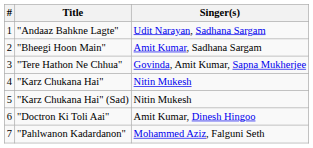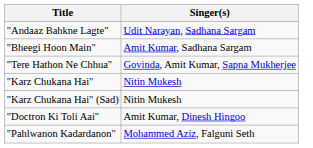 <table class="wikitable" style="font-size:95%;">
 <tr>
-<th>#</th>
 <th>Title</th>
 <th>Singer(s)</th>
 </tr>
 <tr>
-<td>1</td>
 <td>"Andaaz Bahkne Lagte"</td>
 <td><a href='#'>Udit Narayan</a>, <a href='#'>Sadhana Sargam</a></td>
 </tr>
 <tr>
-<td>2</td>
 <td>"Bheegi Hoon Main"</td>
 <td><a href='#'>Amit Kumar</a>, Sadhana Sargam</td>
 </tr>
 <tr>
-<td>3</td>
 <td>"Tere Hathon Ne Chhua"</td>
 <td><a href='#'>Govinda</a>, Amit Kumar, <a href='#'>Sapna Mukherjee</a></td>
 </tr>
 <tr>
-<td>4</td>
 <td>"Karz Chukana Hai"</td>
 <td><a href='#'>Nitin Mukesh</a></td>
 </tr>
 <tr>
-<td>5</td>
 <td>"Karz Chukana Hai" (Sad)</td>
 <td>Nitin Mukesh</td>
 </tr>
 <tr>
-<td>6</td>
 <td>"Doctron Ki Toli Aai"</td>
 <td>Amit Kumar, <a href='#'>Dinesh Hingoo</a></td>
 </tr>
 <tr>
-<td>7</td>
 <td>"Pahlwanon Kadardanon"</td>
 <td><a href='#'>Mohammed Aziz</a>, Falguni Seth</td>
 </tr>
 </table>
